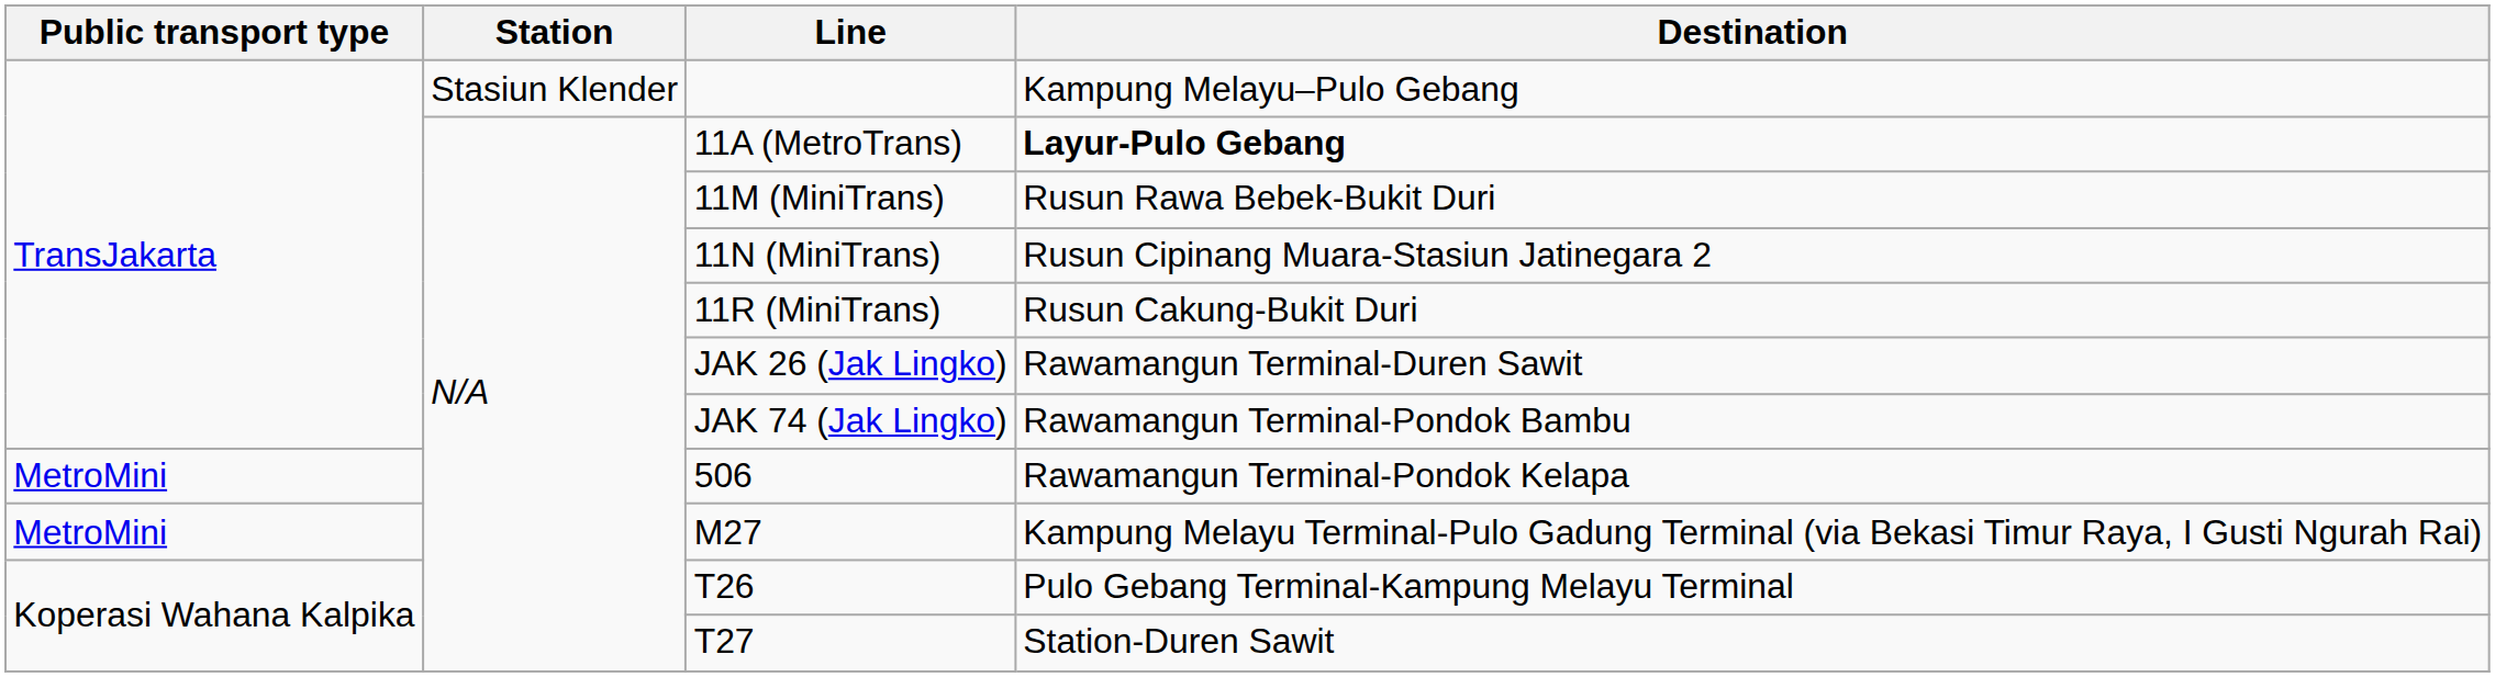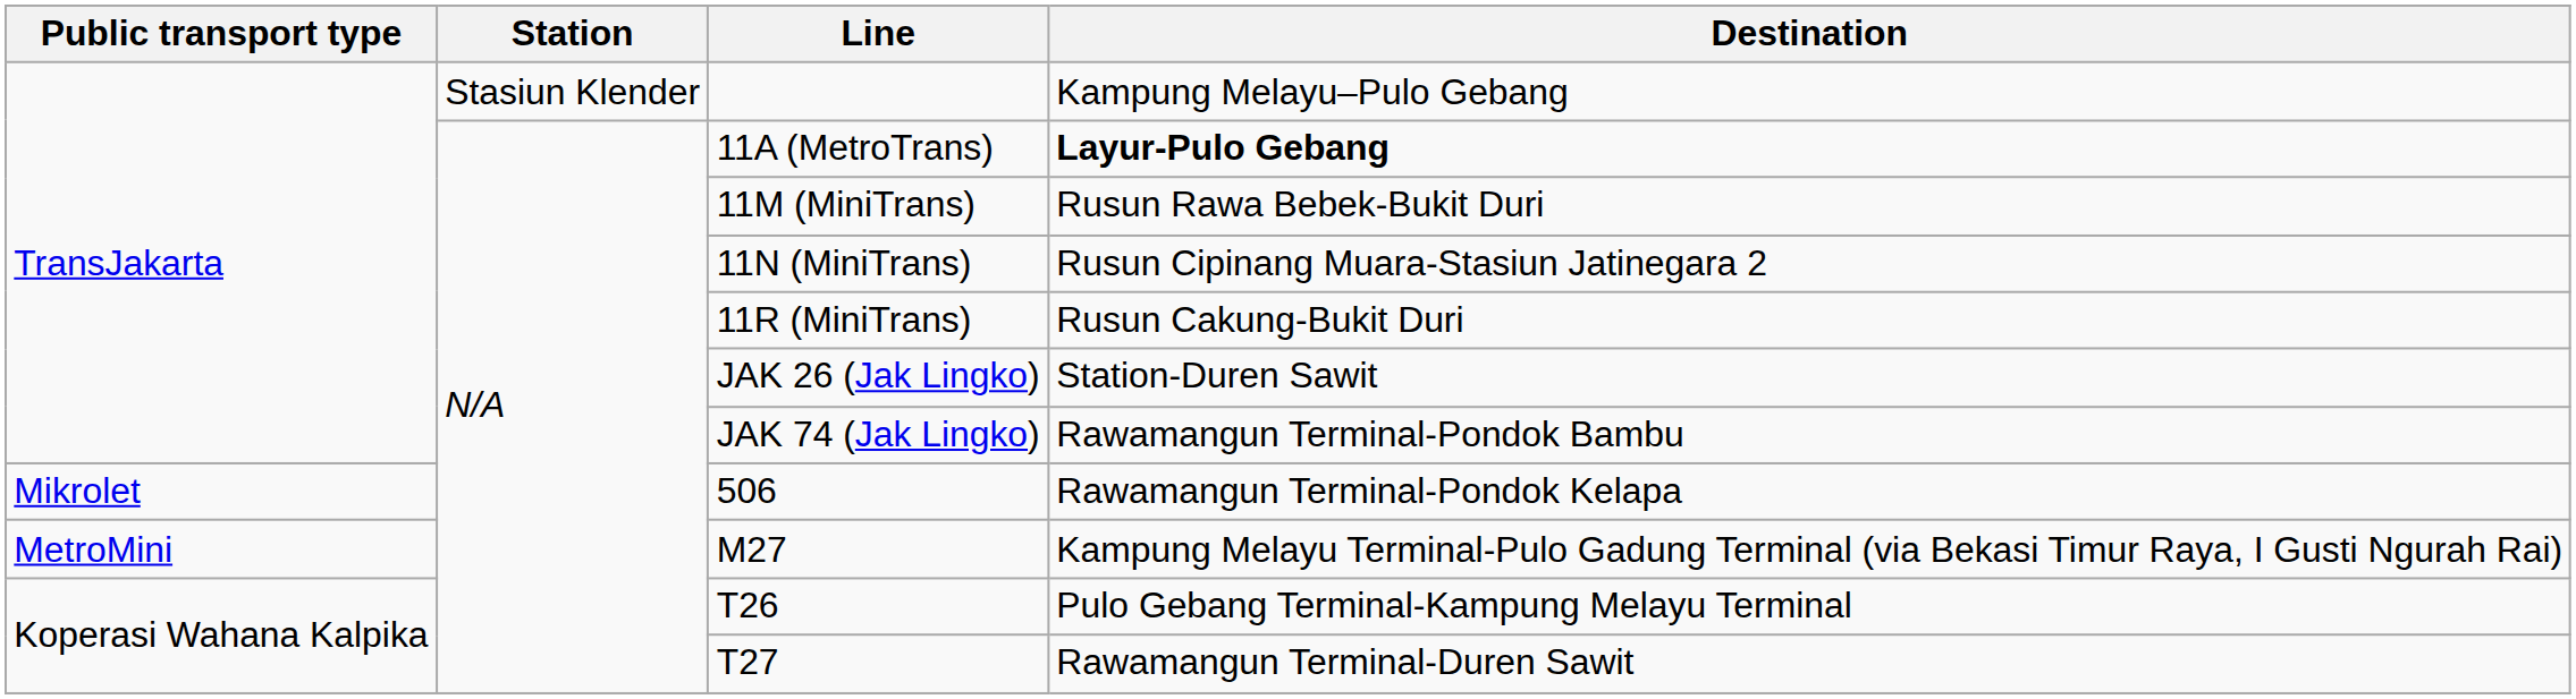 <table class="wikitable">
 <tr>
 <th>Public transport type</th>
 <th>Station</th>
 <th>Line</th>
 <th>Destination</th>
 </tr>
 <tr>
 <td rowspan="7"><a href='#'>TransJakarta</a></td>
 <td>Stasiun Klender</td>
 <td></td>
 <td>Kampung Melayu–Pulo Gebang</td>
 </tr>
 <tr>
 <td rowspan="10"><em>N/A</em></td>
 <td>11A (MetroTrans)</td>
 <td><strong>Layur-Pulo Gebang</strong></td>
 </tr>
 <tr>
 <td>11M (MiniTrans)</td>
 <td>Rusun Rawa Bebek-Bukit Duri</td>
 </tr>
 <tr>
 <td>11N (MiniTrans)</td>
 <td>Rusun Cipinang Muara-Stasiun Jatinegara 2</td>
 </tr>
 <tr>
 <td>11R (MiniTrans)</td>
 <td>Rusun Cakung-Bukit Duri</td>
 </tr>
 <tr>
 <td>JAK 26 (<a href='#'>Jak Lingko</a>)</td>
-<td>Rawamangun Terminal-Duren Sawit</td>
+<td> Station-Duren Sawit</td>
 </tr>
 <tr>
 <td>JAK 74 (<a href='#'>Jak Lingko</a>)</td>
 <td>Rawamangun Terminal-Pondok Bambu</td>
 </tr>
 <tr>
-<td><a href='#'>MetroMini</a></td>
+<td><a href='#'>Mikrolet</a></td>
 <td>506</td>
 <td>Rawamangun Terminal-Pondok Kelapa</td>
 </tr>
 <tr>
 <td><a href='#'>MetroMini</a></td>
 <td>M27</td>
 <td>Kampung Melayu Terminal-Pulo Gadung Terminal (via Bekasi Timur Raya, I Gusti Ngurah Rai)</td>
 </tr>
 <tr>
 <td rowspan="2">Koperasi Wahana Kalpika</td>
 <td>T26</td>
 <td>Pulo Gebang Terminal-Kampung Melayu Terminal</td>
 </tr>
 <tr>
 <td>T27</td>
-<td> Station-Duren Sawit</td>
+<td>Rawamangun Terminal-Duren Sawit</td>
 </tr>
 </table>
